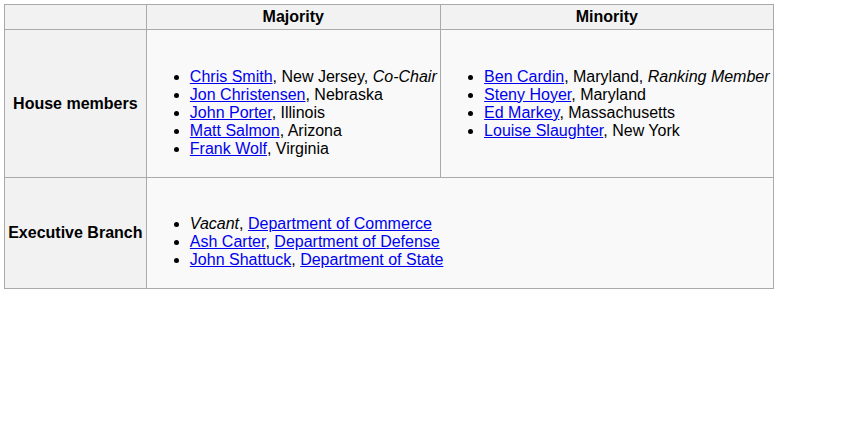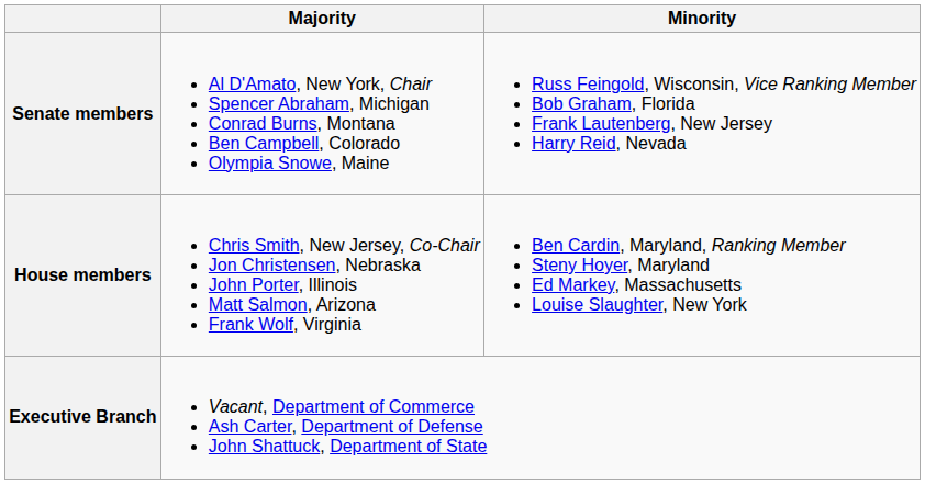 <table class=wikitable>
 <tr>
 <th></th>
 <th>Majority</th>
 <th>Minority</th>
+</tr>
+<tr>
+<th>Senate members</th>
+<td valign="top" ><br><ul><li><a href='#'>Al D'Amato</a>, New York, <em>Chair</em></li><li><a href='#'>Spencer Abraham</a>, Michigan</li><li><a href='#'>Conrad Burns</a>, Montana</li><li><a href='#'>Ben Campbell</a>, Colorado</li><li><a href='#'>Olympia Snowe</a>, Maine</li></ul></td>
+<td valign="top" ><br><ul><li><a href='#'>Russ Feingold</a>, Wisconsin, <em>Vice Ranking Member</em></li><li><a href='#'>Bob Graham</a>, Florida</li><li><a href='#'>Frank Lautenberg</a>, New Jersey</li><li><a href='#'>Harry Reid</a>, Nevada</li></ul></td>
 </tr>
 <tr>
 <th>House members</th>
 <td valign="top" ><br><ul><li><a href='#'>Chris Smith</a>, New Jersey, <em>Co-Chair</em></li><li><a href='#'>Jon Christensen</a>, Nebraska</li><li><a href='#'>John Porter</a>, Illinois</li><li><a href='#'>Matt Salmon</a>, Arizona</li><li><a href='#'>Frank Wolf</a>, Virginia</li></ul></td>
 <td valign="top" ><br><ul><li><a href='#'>Ben Cardin</a>, Maryland, <em>Ranking Member</em></li><li><a href='#'>Steny Hoyer</a>, Maryland</li><li><a href='#'>Ed Markey</a>, Massachusetts</li><li><a href='#'>Louise Slaughter</a>, New York</li></ul></td>
 </tr>
 <tr>
 <th>Executive Branch</th>
 <td colspan=2><br><ul><li><em>Vacant</em>, <a href='#'>Department of Commerce</a></li><li><a href='#'>Ash Carter</a>, <a href='#'>Department of Defense</a></li><li><a href='#'>John Shattuck</a>, <a href='#'>Department of State</a></li></ul></td>
 </tr>
 </table>
